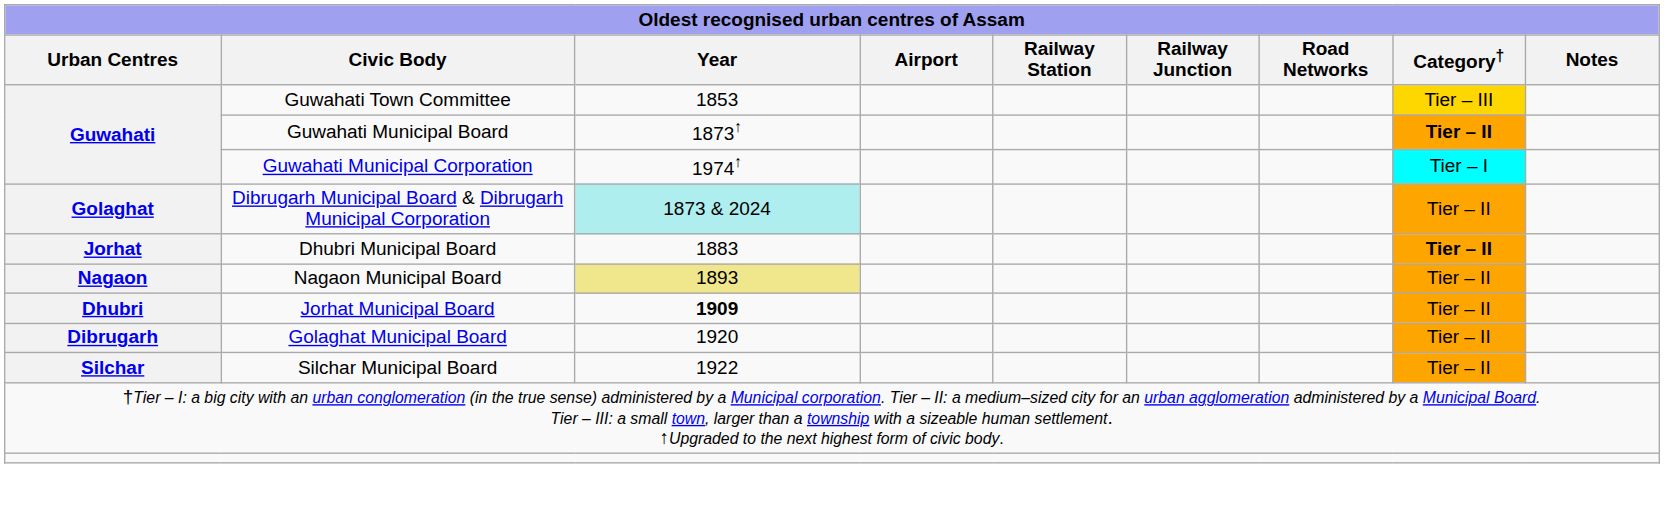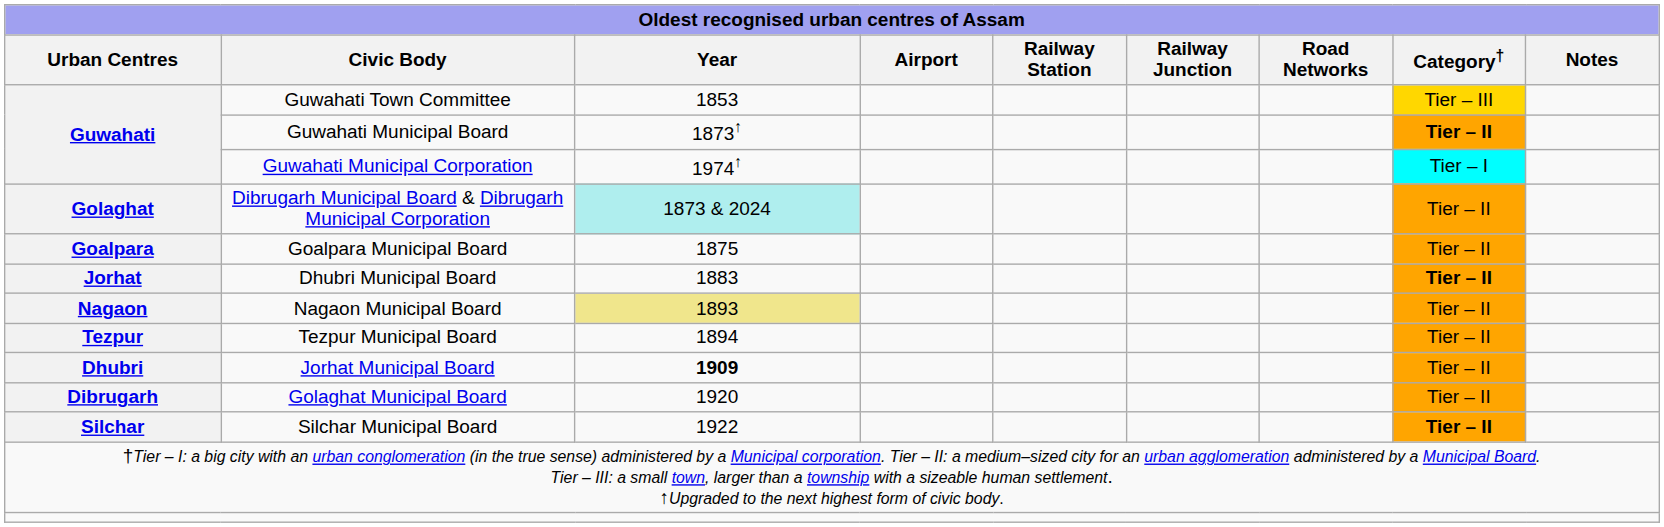 <table class="wikitable sortable" style="text-align: center; font-size:86%;">
 <tr>
 <th colspan="9" style="background:#A0A0F0;">Oldest recognised urban centres of Assam</th>
 </tr>
 <tr>
 <th style="width: 150px;">Urban Centres</th>
 <th style="width: 250px;">Civic Body</th>
 <th style="width: 200px;">Year</th>
 <th style="width: 90px;">Airport</th>
 <th style="width: 90px;">Railway Station</th>
 <th style="width: 90px;">Railway Junction</th>
 <th style="width: 90px;">Road Networks</th>
 <th style="width: 90px;">Category<sup>†</sup></th>
 <th style="width: 90px;">Notes</th>
 </tr>
 <tr>
 <th rowspan="3" style="text-align:center;"><a href='#'>Guwahati</a></th>
 <td>Guwahati Town Committee</td>
 <td>1853</td>
 <td></td>
 <td></td>
 <td></td>
 <td></td>
 <td style="background: Gold;">Tier – III</td>
 <td></td>
 </tr>
 <tr>
 <td>Guwahati Municipal Board</td>
 <td>1873<sup>↑</sup></td>
 <td></td>
 <td></td>
 <td></td>
 <td></td>
 <td style="background: Orange;"><strong>Tier – II</strong></td>
 <td></td>
 </tr>
 <tr>
 <td><a href='#'>Guwahati Municipal Corporation</a></td>
 <td>1974<sup>↑</sup></td>
 <td></td>
 <td></td>
 <td></td>
 <td></td>
 <td style="background: Aqua;">Tier – I</td>
 <td></td>
 </tr>
 <tr>
 <th><a href='#'>Golaghat</a></th>
 <td><a href='#'>Dibrugarh Municipal Board</a> & <a href='#'>Dibrugarh Municipal Corporation</a></td>
 <td style="background: paleturquoise;">1873 & 2024</td>
 <td></td>
 <td></td>
 <td></td>
 <td></td>
 <td style="background: Orange;">Tier – II</td>
 <td></td>
 </tr>
 <tr>
+<th><a href='#'>Goalpara</a></th>
+<td>Goalpara Municipal Board</td>
+<td>1875</td>
+<td> </td>
+<td></td>
+<td> </td>
+<td></td>
+<td style="background: Orange;">Tier – II</td>
+<td></td>
+</tr>
+<tr>
 <th><a href='#'>Jorhat</a></th>
 <td>Dhubri Municipal Board</td>
 <td>1883</td>
 <td></td>
 <td></td>
 <td></td>
 <td></td>
 <td style="background: Orange;"><strong>Tier – II</strong></td>
 <td></td>
 </tr>
 <tr>
 <th><a href='#'>Nagaon</a></th>
 <td>Nagaon Municipal Board</td>
 <td style="background: khaki;">1893</td>
 <td> </td>
+<td></td>
+<td></td>
+<td></td>
+<td style="background: Orange;">Tier – II</td>
+<td></td>
+</tr>
+<tr>
+<th><a href='#'>Tezpur</a></th>
+<td>Tezpur Municipal Board</td>
+<td>1894</td>
+<td></td>
 <td></td>
 <td></td>
 <td></td>
 <td style="background: Orange;">Tier – II</td>
 <td></td>
 </tr>
 <tr>
 <th><a href='#'>Dhubri</a></th>
 <td><a href='#'>Jorhat Municipal Board</a></td>
 <td><strong>1909</strong></td>
 <td></td>
 <td></td>
 <td></td>
 <td></td>
 <td style="background: Orange;">Tier – II</td>
 <td></td>
 </tr>
 <tr>
 <th><a href='#'>Dibrugarh</a></th>
 <td><a href='#'>Golaghat Municipal Board</a></td>
 <td>1920</td>
 <td> </td>
 <td></td>
 <td></td>
 <td></td>
 <td style="background: Orange;">Tier – II</td>
 <td></td>
 </tr>
 <tr>
 <th><a href='#'>Silchar</a></th>
 <td>Silchar Municipal Board</td>
 <td>1922</td>
 <td></td>
 <td></td>
 <td></td>
 <td></td>
-<td style="background: Orange;">Tier – II</td>
+<td style="background: Orange;"><strong>Tier – II</strong></td>
 <td></td>
 </tr>
 <tr>
 <td colspan="9">†<small><em>Tier – I: a big city with an <a href='#'>urban conglomeration</a> (in the true sense) administered by a <a href='#'>Municipal corporation</a>. Tier – II: a medium–sized city for an <a href='#'>urban agglomeration</a> administered by a <a href='#'>Municipal Board</a>. <br> Tier – III: a small <a href='#'>town</a>, larger than a <a href='#'>township</a> with a sizeable human settlement</em></small>. <br> ↑<small><em>Upgraded to the next highest form of civic body</em>.</small></td>
 </tr>
 <tr>
 <td colspan="9"></td>
 </tr>
 </table>
